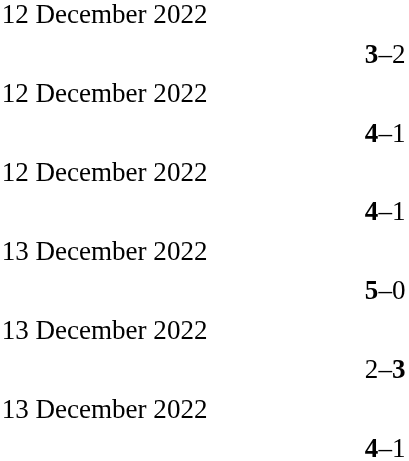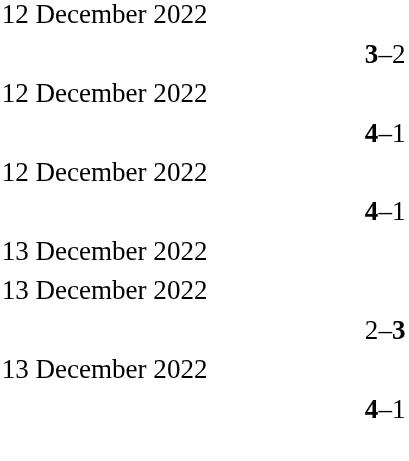 <table style="font-size:90%">
 <tr>
 <td colspan=3>12 December 2022</td>
 </tr>
 <tr>
 <td width=150 align=right><strong></strong></td>
 <td width=100 align=center><strong>3</strong>–2</td>
 <td width=150 align=left></td>
 </tr>
 <tr>
 <td colspan=3>12 December 2022</td>
 </tr>
 <tr>
 <td width=150 align=right><strong></strong></td>
 <td width=100 align=center><strong>4</strong>–1</td>
 <td width=150 align=left></td>
 </tr>
 <tr>
 <td colspan=3>12 December 2022</td>
 </tr>
 <tr>
 <td width=150 align=right><strong></strong></td>
 <td width=100 align=center><strong>4</strong>–1</td>
 <td width=150 align=left></td>
 </tr>
 <tr>
 <td colspan=3>13 December 2022</td>
 </tr>
 <tr>
-<td width=150 align=right><strong></strong></td>
-<td width=100 align=center><strong>5</strong>–0</td>
-<td width=150 align=left></td>
-</tr>
-<tr>
 <td colspan=3>13 December 2022</td>
 </tr>
 <tr>
 <td width=150 align=right></td>
 <td width=100 align=center>2–<strong>3</strong></td>
 <td width=150 align=left><strong></strong></td>
 </tr>
 <tr>
 <td colspan=3>13 December 2022</td>
 </tr>
 <tr>
 <td width=150 align=right><strong></strong></td>
 <td width=100 align=center><strong>4</strong>–1</td>
 <td width=150 align=left></td>
 </tr>
 </table>
